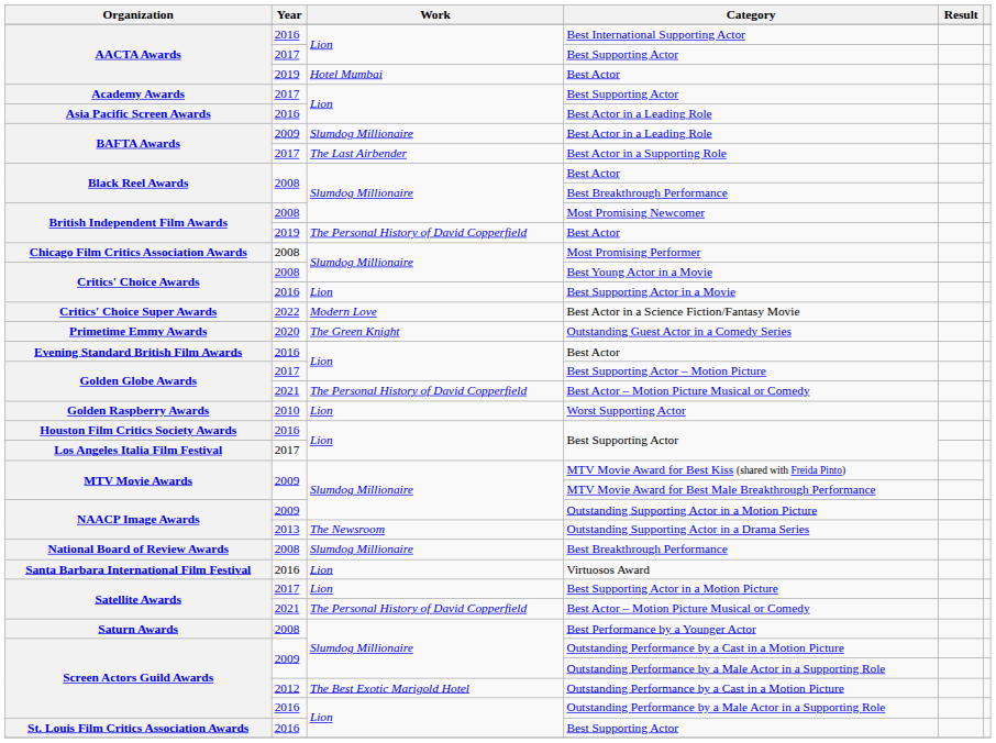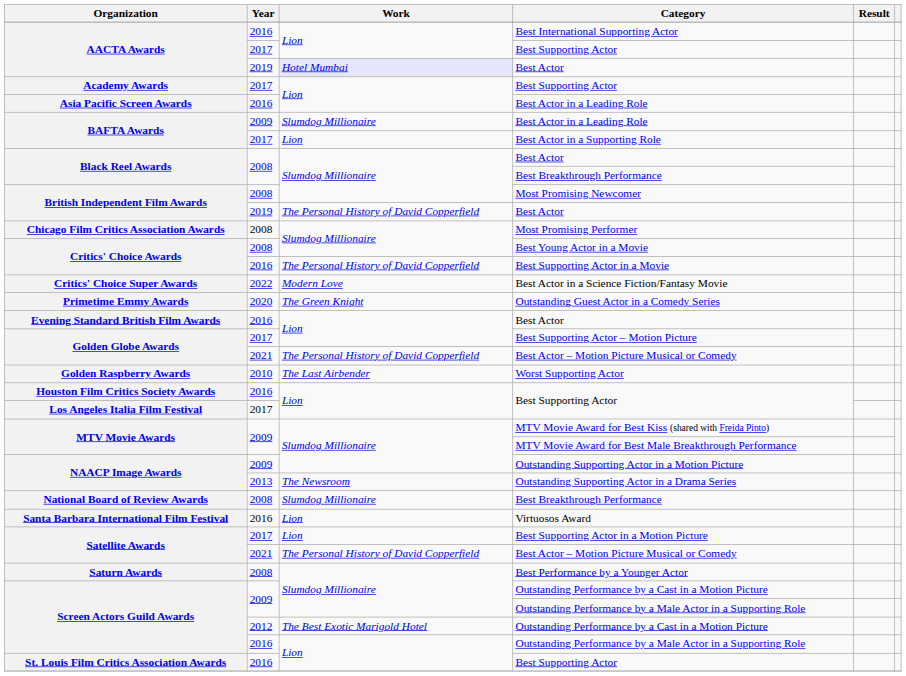 <table class="wikitable sortable plainrowheaders" style="width: 100%;">
 <tr>
 <th scope="col">Organization</th>
 <th scope="col">Year</th>
 <th scope="col">Work</th>
 <th scope="col">Category</th>
 <th scope="col">Result</th>
 <th scope="col" class="unsortable"></th>
 </tr>
 <tr>
 </tr>
 <tr>
 <th scope="row" rowspan="3"><a href='#'>AACTA Awards</a> </th>
 <td><a href='#'>2016</a></td>
 <td rowspan="2"><em><a href='#'>Lion</a></em></td>
 <td><a href='#'>Best International Supporting Actor</a></td>
 <td></td>
 <td style="text-align:center;"></td>
 </tr>
 <tr>
 <td><a href='#'>2017</a></td>
 <td><a href='#'>Best Supporting Actor</a></td>
 <td></td>
 <td style="text-align:center;"></td>
 </tr>
 <tr>
 <td><a href='#'>2019</a></td>
-<td><em><a href='#'>Hotel Mumbai</a></em></td>
+<td style="background: lavender;"><em><a href='#'>Hotel Mumbai</a></em></td>
 <td><a href='#'>Best Actor</a></td>
 <td></td>
 <td style="text-align:center;"></td>
 </tr>
 <tr>
 <th scope="row"><a href='#'>Academy Awards</a></th>
 <td><a href='#'>2017</a></td>
 <td rowspan="2"><em><a href='#'>Lion</a></em></td>
 <td><a href='#'>Best Supporting Actor</a></td>
 <td></td>
 <td style="text-align:center;"></td>
 </tr>
 <tr>
 <th scope="row"><a href='#'>Asia Pacific Screen Awards</a></th>
 <td><a href='#'>2016</a></td>
 <td><a href='#'>Best Actor in a Leading Role</a></td>
 <td></td>
 <td style="text-align:center;"></td>
 </tr>
 <tr>
 <th scope="row" rowspan="2"><a href='#'>BAFTA Awards</a> </th>
 <td><a href='#'>2009</a></td>
 <td><em><a href='#'>Slumdog Millionaire</a></em></td>
 <td><a href='#'>Best Actor in a Leading Role</a></td>
 <td></td>
 <td style="text-align:center;"></td>
 </tr>
 <tr>
 <td><a href='#'>2017</a></td>
-<td><em><a href='#'>The Last Airbender</a></em></td>
+<td><em><a href='#'>Lion</a></em></td>
 <td><a href='#'>Best Actor in a Supporting Role</a></td>
 <td></td>
 <td style="text-align:center;"></td>
 </tr>
 <tr>
 <th scope="row" rowspan="2"><a href='#'>Black Reel Awards</a></th>
 <td rowspan="2"><a href='#'>2008</a></td>
 <td rowspan="3"><em><a href='#'>Slumdog Millionaire</a></em></td>
 <td><a href='#'>Best Actor</a></td>
 <td></td>
 <td style="text-align:center;" rowspan="2"></td>
 </tr>
 <tr>
 <td><a href='#'>Best Breakthrough Performance</a></td>
 <td></td>
 </tr>
 <tr>
 <th scope="row" rowspan="2"><a href='#'>British Independent Film Awards</a></th>
 <td><a href='#'>2008</a></td>
 <td><a href='#'>Most Promising Newcomer</a></td>
 <td></td>
 <td style="text-align:center;"></td>
 </tr>
 <tr>
 <td><a href='#'>2019</a></td>
 <td><em><a href='#'>The Personal History of David Copperfield</a></em></td>
 <td><a href='#'>Best Actor</a></td>
 <td></td>
 <td style="text-align:center;"></td>
 </tr>
 <tr>
 <th scope="row"><a href='#'>Chicago Film Critics Association Awards</a> </th>
 <td>2008</td>
 <td rowspan="2"><em><a href='#'>Slumdog Millionaire</a></em></td>
 <td><a href='#'>Most Promising Performer</a></td>
 <td></td>
 <td style="text-align:center;"></td>
 </tr>
 <tr>
 <th scope="row" rowspan="2"><a href='#'>Critics' Choice Awards</a></th>
 <td><a href='#'>2008</a></td>
 <td><a href='#'>Best Young Actor in a Movie</a></td>
 <td></td>
 <td style="text-align:center;"></td>
 </tr>
 <tr>
 <td><a href='#'>2016</a></td>
-<td><em><a href='#'>Lion</a></em></td>
+<td><em><a href='#'>The Personal History of David Copperfield</a></em></td>
 <td><a href='#'>Best Supporting Actor in a Movie</a></td>
 <td></td>
 <td style="text-align:center;"></td>
 </tr>
 <tr>
 <th scope="row"><a href='#'>Critics' Choice Super Awards</a></th>
 <td><a href='#'>2022</a></td>
 <td><em><a href='#'>Modern Love</a></em></td>
 <td>Best Actor in a Science Fiction/Fantasy Movie</td>
 <td></td>
 <td style="text-align:center;"></td>
 </tr>
 <tr>
 <th scope="row"><a href='#'>Primetime Emmy Awards</a>  </th>
 <td><a href='#'>2020</a></td>
 <td><em><a href='#'>The Green Knight</a></em></td>
 <td><a href='#'>Outstanding Guest Actor in a Comedy Series</a></td>
 <td></td>
 <td style="text-align:center;"></td>
 </tr>
 <tr>
 <th scope="row"><a href='#'>Evening Standard British Film Awards</a></th>
 <td><a href='#'>2016</a></td>
 <td rowspan="2"><em><a href='#'>Lion</a></em></td>
 <td>Best Actor</td>
 <td></td>
 <td style="text-align:center;"></td>
 </tr>
 <tr>
 <th scope="row" rowspan="2"><a href='#'>Golden Globe Awards</a> </th>
 <td><a href='#'>2017</a></td>
 <td><a href='#'>Best Supporting Actor – Motion Picture</a></td>
 <td></td>
 <td style="text-align:center;"></td>
 </tr>
 <tr>
 <td><a href='#'>2021</a></td>
 <td><em><a href='#'>The Personal History of David Copperfield</a></em></td>
 <td><a href='#'>Best Actor – Motion Picture Musical or Comedy</a></td>
 <td></td>
 <td style="text-align:center;"></td>
 </tr>
 <tr>
 <th scope="row"><a href='#'>Golden Raspberry Awards</a></th>
 <td><a href='#'>2010</a></td>
-<td><em><a href='#'>Lion</a></em></td>
+<td><em><a href='#'>The Last Airbender</a></em></td>
 <td><a href='#'>Worst Supporting Actor</a></td>
 <td></td>
 <td style="text-align:center;"></td>
 </tr>
 <tr>
 <th scope="row"><a href='#'>Houston Film Critics Society Awards</a> </th>
 <td><a href='#'>2016</a></td>
 <td rowspan="2"><em><a href='#'>Lion</a></em></td>
 <td rowspan="2">Best Supporting Actor</td>
 <td></td>
 <td style="text-align:center;"></td>
 </tr>
 <tr>
 <th scope="row"><a href='#'>Los Angeles Italia Film Festival</a> </th>
 <td>2017</td>
 <td></td>
 <td style="text-align:center;"></td>
 </tr>
 <tr>
 <th scope="row" rowspan="2"><a href='#'>MTV Movie Awards</a> </th>
 <td rowspan="2"><a href='#'>2009</a></td>
 <td rowspan="3"><em><a href='#'>Slumdog Millionaire</a></em></td>
 <td><a href='#'>MTV Movie Award for Best Kiss</a> <small>(shared with <a href='#'>Freida Pinto</a>)</small></td>
 <td></td>
 <td style="text-align:center;" rowspan="2"></td>
 </tr>
 <tr>
 <td><a href='#'>MTV Movie Award for Best Male Breakthrough Performance</a></td>
 <td></td>
 </tr>
 <tr>
 <th scope="row" rowspan="2"><a href='#'>NAACP Image Awards</a> </th>
 <td><a href='#'>2009</a></td>
 <td><a href='#'>Outstanding Supporting Actor in a Motion Picture</a></td>
 <td></td>
 <td style="text-align:center;"></td>
 </tr>
 <tr>
 <td><a href='#'>2013</a></td>
 <td><em><a href='#'>The Newsroom</a></em></td>
 <td><a href='#'>Outstanding Supporting Actor in a Drama Series</a></td>
 <td></td>
 <td style="text-align:center;"></td>
 </tr>
 <tr>
 <th scope="row"><a href='#'>National Board of Review Awards</a></th>
 <td><a href='#'>2008</a></td>
 <td><em><a href='#'>Slumdog Millionaire</a></em></td>
 <td><a href='#'>Best Breakthrough Performance</a></td>
 <td></td>
 <td style="text-align:center;"></td>
 </tr>
 <tr>
 <th scope="row"><a href='#'>Santa Barbara International Film Festival</a> </th>
 <td>2016</td>
 <td><em><a href='#'>Lion</a></em></td>
 <td>Virtuosos Award</td>
 <td></td>
 <td style="text-align:center;"></td>
 </tr>
 <tr>
 <th scope="row" rowspan="2"><a href='#'>Satellite Awards</a></th>
 <td><a href='#'>2017</a></td>
 <td><em><a href='#'>Lion</a></em></td>
 <td><a href='#'>Best Supporting Actor in a Motion Picture</a></td>
 <td></td>
 <td style="text-align:center;"></td>
 </tr>
 <tr>
 <td><a href='#'>2021</a></td>
 <td><em><a href='#'>The Personal History of David Copperfield</a></em></td>
 <td><a href='#'>Best Actor – Motion Picture Musical or Comedy</a></td>
 <td></td>
 <td style="text-align:center;"></td>
 </tr>
 <tr>
 <th scope="row"><a href='#'>Saturn Awards</a></th>
 <td><a href='#'>2008</a></td>
 <td rowspan="3"><em><a href='#'>Slumdog Millionaire</a></em></td>
 <td><a href='#'>Best Performance by a Younger Actor</a></td>
 <td></td>
 <td style="text-align:center;"></td>
 </tr>
 <tr>
 <th scope="row" rowspan="4"><a href='#'>Screen Actors Guild Awards</a></th>
 <td rowspan="2"><a href='#'>2009</a></td>
 <td><a href='#'>Outstanding Performance by a Cast in a Motion Picture</a></td>
 <td></td>
 <td style="text-align:center;"></td>
 </tr>
 <tr>
 <td><a href='#'>Outstanding Performance by a Male Actor in a Supporting Role</a></td>
 <td></td>
 <td style="text-align:center;"></td>
 </tr>
 <tr>
 <td><a href='#'>2012</a></td>
 <td><em><a href='#'>The Best Exotic Marigold Hotel</a></em></td>
 <td><a href='#'>Outstanding Performance by a Cast in a Motion Picture</a></td>
 <td></td>
 <td style="text-align:center;"></td>
 </tr>
 <tr>
 <td><a href='#'>2016</a></td>
 <td rowspan="2"><em><a href='#'>Lion</a></em></td>
 <td><a href='#'>Outstanding Performance by a Male Actor in a Supporting Role</a></td>
 <td></td>
 <td style="text-align:center;"></td>
 </tr>
 <tr>
 <th scope="row"><a href='#'>St. Louis Film Critics Association Awards</a></th>
 <td><a href='#'>2016</a></td>
 <td><a href='#'>Best Supporting Actor</a></td>
 <td></td>
 <td style="text-align:center;"></td>
 </tr>
 <tr>
 </tr>
 </table>
